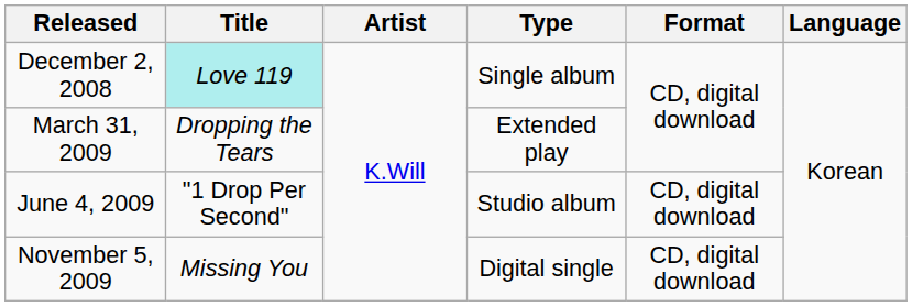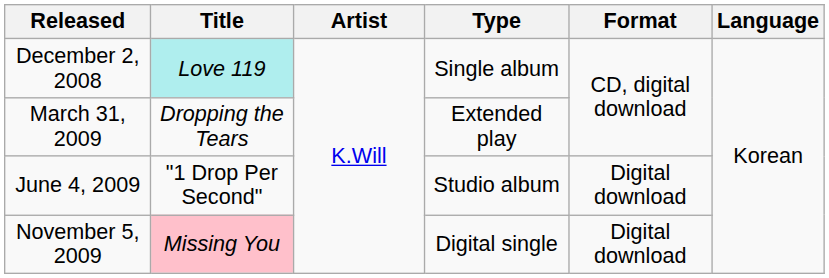 <table class="wikitable" style="text-align: center;">
 <tr>
 <th style="width:20%;">Released</th>
 <th style="width:20%;">Title</th>
 <th style="width:20%;">Artist</th>
 <th style="width:20%;">Type</th>
 <th style="width:20%;">Format</th>
 <th style="width:20%;">Language</th>
 </tr>
 <tr>
 <td>December 2, 2008</td>
 <td style="background: paleturquoise;"><em>Love 119</em></td>
 <td rowspan="4"><a href='#'>K.Will</a></td>
 <td>Single album</td>
 <td rowspan="2">CD, digital download</td>
 <td rowspan="4">Korean</td>
 </tr>
 <tr>
 <td>March 31, 2009</td>
 <td><em>Dropping the Tears</em></td>
 <td>Extended play</td>
 </tr>
 <tr>
 <td>June 4, 2009</td>
 <td>"1 Drop Per Second"</td>
 <td>Studio album</td>
-<td>CD, digital download</td>
+<td>Digital download</td>
 </tr>
 <tr>
 <td>November 5, 2009</td>
-<td><em>Missing You</em></td>
+<td style="background: pink;"><em>Missing You</em></td>
 <td>Digital single</td>
-<td>CD, digital download</td>
+<td>Digital download</td>
 </tr>
 </table>
